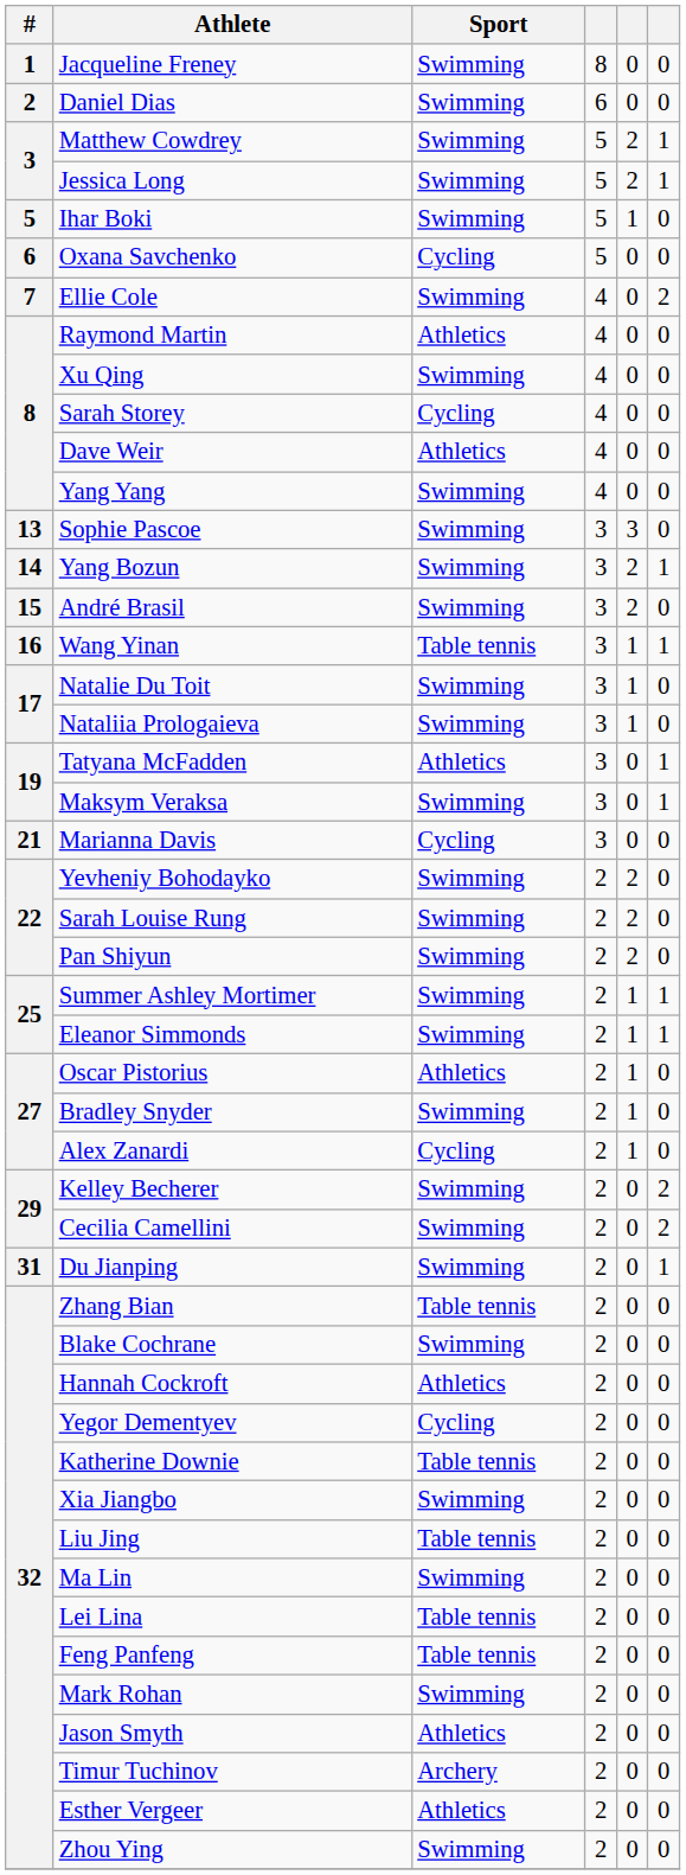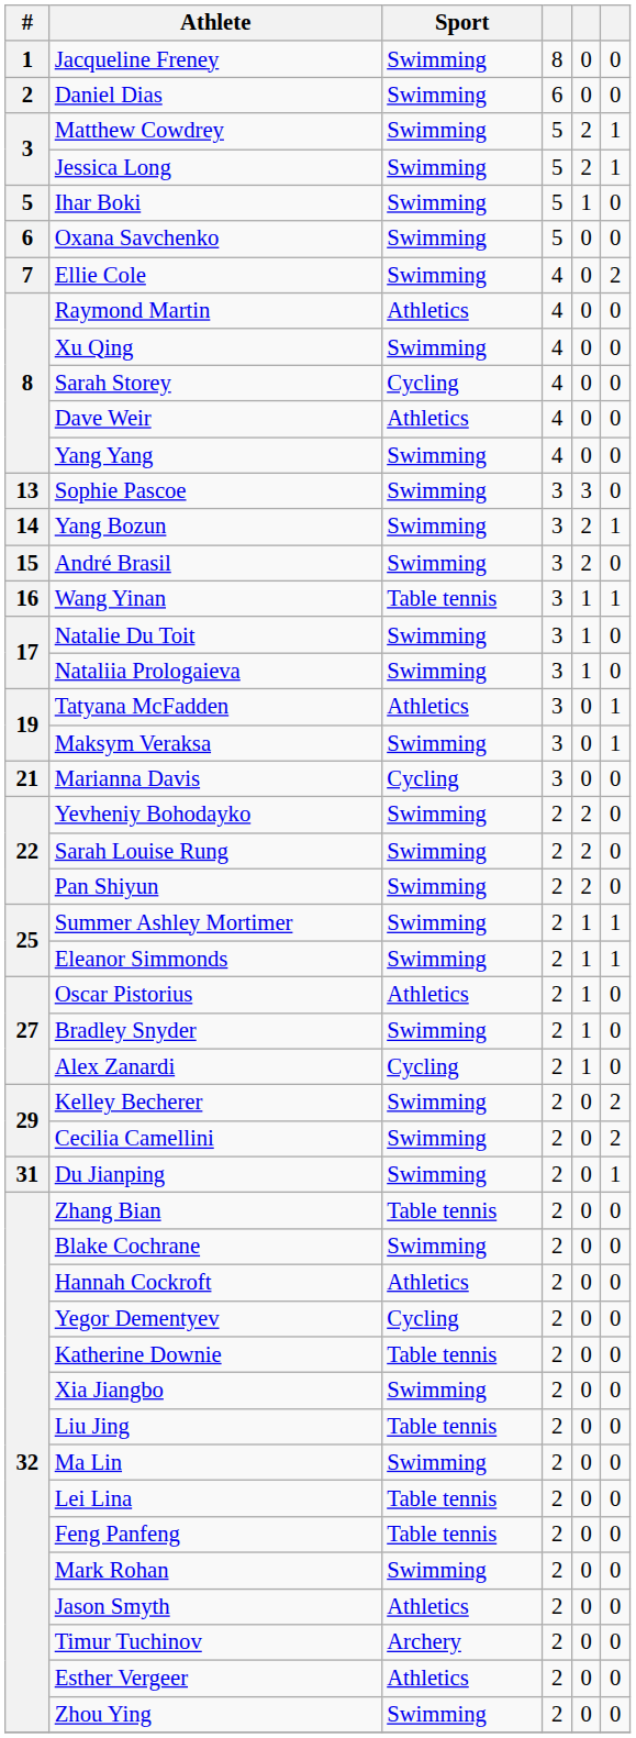 <table class="wikitable" width=50% style="font-size:100%; text-align:center;">
 <tr>
 <th>#</th>
 <th>Athlete</th>
 <th>Sport</th>
 <th></th>
 <th></th>
 <th></th>
 </tr>
 <tr>
 <th>1</th>
 <td align=left> <a href='#'>Jacqueline Freney</a></td>
 <td align=left> <a href='#'>Swimming</a></td>
 <td>8</td>
 <td>0</td>
 <td>0</td>
 </tr>
 <tr>
 <th>2</th>
 <td align=left> <a href='#'>Daniel Dias</a></td>
 <td align=left> <a href='#'>Swimming</a></td>
 <td>6</td>
 <td>0</td>
 <td>0</td>
 </tr>
 <tr>
 <th rowspan=2>3</th>
 <td align=left> <a href='#'>Matthew Cowdrey</a></td>
 <td align=left> <a href='#'>Swimming</a></td>
 <td>5</td>
 <td>2</td>
 <td>1</td>
 </tr>
 <tr>
 <td align=left> <a href='#'>Jessica Long</a></td>
 <td align=left> <a href='#'>Swimming</a></td>
 <td>5</td>
 <td>2</td>
 <td>1</td>
 </tr>
 <tr>
 <th>5</th>
 <td align=left> <a href='#'>Ihar Boki</a></td>
 <td align=left> <a href='#'>Swimming</a></td>
 <td>5</td>
 <td>1</td>
 <td>0</td>
 </tr>
 <tr>
 <th>6</th>
 <td align=left> <a href='#'>Oxana Savchenko</a></td>
-<td align=left> <a href='#'>Cycling</a></td>
+<td align=left> <a href='#'>Swimming</a></td>
 <td>5</td>
 <td>0</td>
 <td>0</td>
 </tr>
 <tr>
 <th>7</th>
 <td align=left> <a href='#'>Ellie Cole</a></td>
 <td align=left> <a href='#'>Swimming</a></td>
 <td>4</td>
 <td>0</td>
 <td>2</td>
 </tr>
 <tr>
 <th rowspan=5>8</th>
 <td align=left> <a href='#'>Raymond Martin</a></td>
 <td align=left> <a href='#'>Athletics</a></td>
 <td>4</td>
 <td>0</td>
 <td>0</td>
 </tr>
 <tr>
 <td align=left> <a href='#'>Xu Qing</a></td>
 <td align=left> <a href='#'>Swimming</a></td>
 <td>4</td>
 <td>0</td>
 <td>0</td>
 </tr>
 <tr>
 <td align=left> <a href='#'>Sarah Storey</a></td>
 <td align=left> <a href='#'>Cycling</a></td>
 <td>4</td>
 <td>0</td>
 <td>0</td>
 </tr>
 <tr>
 <td align=left> <a href='#'>Dave Weir</a></td>
 <td align=left> <a href='#'>Athletics</a></td>
 <td>4</td>
 <td>0</td>
 <td>0</td>
 </tr>
 <tr>
 <td align=left> <a href='#'>Yang Yang</a></td>
 <td align=left> <a href='#'>Swimming</a></td>
 <td>4</td>
 <td>0</td>
 <td>0</td>
 </tr>
 <tr>
 <th>13</th>
 <td align=left> <a href='#'>Sophie Pascoe</a></td>
 <td align=left> <a href='#'>Swimming</a></td>
 <td>3</td>
 <td>3</td>
 <td>0</td>
 </tr>
 <tr>
 <th>14</th>
 <td align=left> <a href='#'>Yang Bozun</a></td>
 <td align=left> <a href='#'>Swimming</a></td>
 <td>3</td>
 <td>2</td>
 <td>1</td>
 </tr>
 <tr>
 <th>15</th>
 <td align=left> <a href='#'>André Brasil</a></td>
 <td align=left> <a href='#'>Swimming</a></td>
 <td>3</td>
 <td>2</td>
 <td>0</td>
 </tr>
 <tr>
 <th>16</th>
 <td align=left> <a href='#'>Wang Yinan</a></td>
 <td align=left> <a href='#'>Table tennis</a></td>
 <td>3</td>
 <td>1</td>
 <td>1</td>
 </tr>
 <tr>
 <th rowspan=2>17</th>
 <td align=left> <a href='#'>Natalie Du Toit</a></td>
 <td align=left> <a href='#'>Swimming</a></td>
 <td>3</td>
 <td>1</td>
 <td>0</td>
 </tr>
 <tr>
 <td align=left> <a href='#'>Nataliia Prologaieva</a></td>
 <td align=left> <a href='#'>Swimming</a></td>
 <td>3</td>
 <td>1</td>
 <td>0</td>
 </tr>
 <tr>
 <th rowspan=2>19</th>
 <td align=left> <a href='#'>Tatyana McFadden</a></td>
 <td align=left> <a href='#'>Athletics</a></td>
 <td>3</td>
 <td>0</td>
 <td>1</td>
 </tr>
 <tr>
 <td align=left> <a href='#'>Maksym Veraksa</a></td>
 <td align=left> <a href='#'>Swimming</a></td>
 <td>3</td>
 <td>0</td>
 <td>1</td>
 </tr>
 <tr>
 <th>21</th>
 <td align=left> <a href='#'>Marianna Davis</a></td>
 <td align=left> <a href='#'>Cycling</a></td>
 <td>3</td>
 <td>0</td>
 <td>0</td>
 </tr>
 <tr>
 <th rowspan=3>22</th>
 <td align=left> <a href='#'>Yevheniy Bohodayko</a></td>
 <td align=left> <a href='#'>Swimming</a></td>
 <td>2</td>
 <td>2</td>
 <td>0</td>
 </tr>
 <tr>
 <td align=left> <a href='#'>Sarah Louise Rung</a></td>
 <td align=left> <a href='#'>Swimming</a></td>
 <td>2</td>
 <td>2</td>
 <td>0</td>
 </tr>
 <tr>
 <td align=left> <a href='#'>Pan Shiyun</a></td>
 <td align=left> <a href='#'>Swimming</a></td>
 <td>2</td>
 <td>2</td>
 <td>0</td>
 </tr>
 <tr>
 <th rowspan=2>25</th>
 <td align=left> <a href='#'>Summer Ashley Mortimer</a></td>
 <td align=left> <a href='#'>Swimming</a></td>
 <td>2</td>
 <td>1</td>
 <td>1</td>
 </tr>
 <tr>
 <td align=left> <a href='#'>Eleanor Simmonds</a></td>
 <td align=left> <a href='#'>Swimming</a></td>
 <td>2</td>
 <td>1</td>
 <td>1</td>
 </tr>
 <tr>
 <th rowspan=3>27</th>
 <td align=left> <a href='#'>Oscar Pistorius</a></td>
 <td align=left> <a href='#'>Athletics</a></td>
 <td>2</td>
 <td>1</td>
 <td>0</td>
 </tr>
 <tr>
 <td align=left> <a href='#'>Bradley Snyder</a></td>
 <td align=left> <a href='#'>Swimming</a></td>
 <td>2</td>
 <td>1</td>
 <td>0</td>
 </tr>
 <tr>
 <td align=left> <a href='#'>Alex Zanardi</a></td>
 <td align=left> <a href='#'>Cycling</a></td>
 <td>2</td>
 <td>1</td>
 <td>0</td>
 </tr>
 <tr>
 <th rowspan=2>29</th>
 <td align=left> <a href='#'>Kelley Becherer</a></td>
 <td align=left> <a href='#'>Swimming</a></td>
 <td>2</td>
 <td>0</td>
 <td>2</td>
 </tr>
 <tr>
 <td align=left> <a href='#'>Cecilia Camellini</a></td>
 <td align=left> <a href='#'>Swimming</a></td>
 <td>2</td>
 <td>0</td>
 <td>2</td>
 </tr>
 <tr>
 <th>31</th>
 <td align=left> <a href='#'>Du Jianping</a></td>
 <td align=left> <a href='#'>Swimming</a></td>
 <td>2</td>
 <td>0</td>
 <td>1</td>
 </tr>
 <tr>
 <th rowspan=15>32</th>
 <td align=left> <a href='#'>Zhang Bian</a></td>
 <td align=left> <a href='#'>Table tennis</a></td>
 <td>2</td>
 <td>0</td>
 <td>0</td>
 </tr>
 <tr>
 <td align=left> <a href='#'>Blake Cochrane</a></td>
 <td align=left> <a href='#'>Swimming</a></td>
 <td>2</td>
 <td>0</td>
 <td>0</td>
 </tr>
 <tr>
 <td align=left> <a href='#'>Hannah Cockroft</a></td>
 <td align=left> <a href='#'>Athletics</a></td>
 <td>2</td>
 <td>0</td>
 <td>0</td>
 </tr>
 <tr>
 <td align=left> <a href='#'>Yegor Dementyev</a></td>
 <td align=left> <a href='#'>Cycling</a></td>
 <td>2</td>
 <td>0</td>
 <td>0</td>
 </tr>
 <tr>
 <td align=left> <a href='#'>Katherine Downie</a></td>
 <td align=left> <a href='#'>Table tennis</a></td>
 <td>2</td>
 <td>0</td>
 <td>0</td>
 </tr>
 <tr>
 <td align=left> <a href='#'>Xia Jiangbo</a></td>
 <td align=left> <a href='#'>Swimming</a></td>
 <td>2</td>
 <td>0</td>
 <td>0</td>
 </tr>
 <tr>
 <td align=left> <a href='#'>Liu Jing</a></td>
 <td align=left> <a href='#'>Table tennis</a></td>
 <td>2</td>
 <td>0</td>
 <td>0</td>
 </tr>
 <tr>
 <td align=left> <a href='#'>Ma Lin</a></td>
 <td align=left> <a href='#'>Swimming</a></td>
 <td>2</td>
 <td>0</td>
 <td>0</td>
 </tr>
 <tr>
 <td align=left> <a href='#'>Lei Lina</a></td>
 <td align=left> <a href='#'>Table tennis</a></td>
 <td>2</td>
 <td>0</td>
 <td>0</td>
 </tr>
 <tr>
 <td align=left> <a href='#'>Feng Panfeng</a></td>
 <td align=left> <a href='#'>Table tennis</a></td>
 <td>2</td>
 <td>0</td>
 <td>0</td>
 </tr>
 <tr>
 <td align=left> <a href='#'>Mark Rohan</a></td>
 <td align=left> <a href='#'>Swimming</a></td>
 <td>2</td>
 <td>0</td>
 <td>0</td>
 </tr>
 <tr>
 <td align=left> <a href='#'>Jason Smyth</a></td>
 <td align=left> <a href='#'>Athletics</a></td>
 <td>2</td>
 <td>0</td>
 <td>0</td>
 </tr>
 <tr>
 <td align=left> <a href='#'>Timur Tuchinov</a></td>
 <td align=left> <a href='#'>Archery</a></td>
 <td>2</td>
 <td>0</td>
 <td>0</td>
 </tr>
 <tr>
 <td align=left> <a href='#'>Esther Vergeer</a></td>
 <td align=left> <a href='#'>Athletics</a></td>
 <td>2</td>
 <td>0</td>
 <td>0</td>
 </tr>
 <tr>
 <td align=left> <a href='#'>Zhou Ying</a></td>
 <td align=left> <a href='#'>Swimming</a></td>
 <td>2</td>
 <td>0</td>
 <td>0</td>
 </tr>
 <tr>
 </tr>
 </table>
